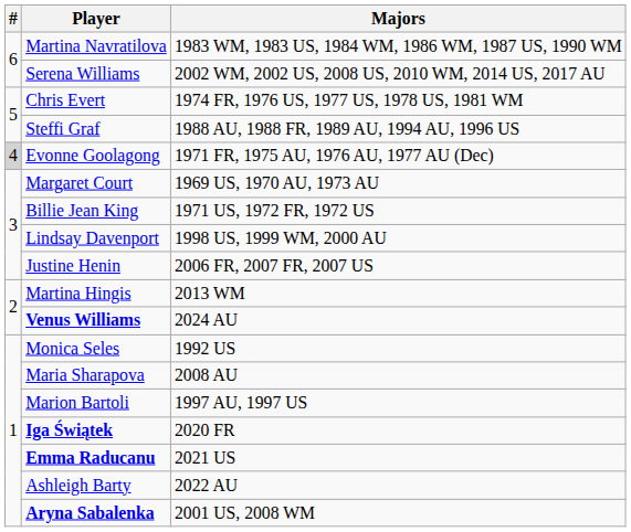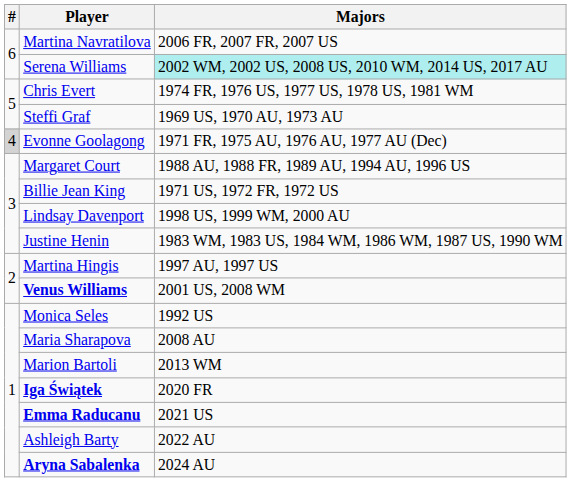 <table class="wikitable">
 <tr>
 <th>#</th>
 <th>Player</th>
 <th>Majors</th>
 </tr>
 <tr>
 <td rowspan="2">6</td>
 <td> <a href='#'>Martina Navratilova</a></td>
-<td>1983 WM, 1983 US, 1984 WM, 1986 WM, 1987 US, 1990 WM</td>
+<td>2006 FR, 2007 FR, 2007 US</td>
 </tr>
 <tr>
 <td> <a href='#'>Serena Williams</a></td>
-<td>2002 WM, 2002 US, 2008 US, 2010 WM, 2014 US, 2017 AU</td>
+<td style="background: paleturquoise;">2002 WM, 2002 US, 2008 US, 2010 WM, 2014 US, 2017 AU</td>
 </tr>
 <tr>
 <td rowspan="2">5</td>
 <td> <a href='#'>Chris Evert</a></td>
 <td>1974 FR, 1976 US, 1977 US, 1978 US, 1981 WM</td>
 </tr>
 <tr>
 <td> <a href='#'>Steffi Graf</a></td>
-<td>1988 AU, 1988 FR, 1989 AU, 1994 AU, 1996 US</td>
+<td>1969 US, 1970 AU, 1973 AU</td>
 </tr>
 <tr>
 <td style="background: lightgrey;">4</td>
 <td> <a href='#'>Evonne Goolagong</a></td>
 <td>1971 FR, 1975 AU, 1976 AU, 1977 AU (Dec)</td>
 </tr>
 <tr>
 <td rowspan="4">3</td>
 <td> <a href='#'>Margaret Court</a></td>
-<td>1969 US, 1970 AU, 1973 AU</td>
+<td>1988 AU, 1988 FR, 1989 AU, 1994 AU, 1996 US</td>
 </tr>
 <tr>
 <td> <a href='#'>Billie Jean King</a></td>
 <td>1971 US, 1972 FR, 1972 US</td>
 </tr>
 <tr>
 <td> <a href='#'>Lindsay Davenport</a></td>
 <td>1998 US, 1999 WM, 2000 AU</td>
 </tr>
 <tr>
 <td> <a href='#'>Justine Henin</a></td>
-<td>2006 FR, 2007 FR, 2007 US</td>
+<td>1983 WM, 1983 US, 1984 WM, 1986 WM, 1987 US, 1990 WM</td>
 </tr>
 <tr>
 <td rowspan="2">2</td>
 <td> <a href='#'>Martina Hingis</a></td>
-<td>2013 WM</td>
+<td>1997 AU, 1997 US</td>
 </tr>
 <tr>
 <td> <strong><a href='#'>Venus Williams</a></strong></td>
-<td>2024 AU</td>
+<td>2001 US, 2008 WM</td>
 </tr>
 <tr>
 <td rowspan="7">1</td>
 <td> <a href='#'>Monica Seles</a></td>
 <td>1992 US</td>
 </tr>
 <tr>
 <td> <a href='#'>Maria Sharapova</a></td>
 <td>2008 AU</td>
 </tr>
 <tr>
 <td> <a href='#'>Marion Bartoli</a></td>
-<td>1997 AU, 1997 US</td>
+<td>2013 WM</td>
 </tr>
 <tr>
 <td> <strong><a href='#'>Iga Świątek</a></strong></td>
 <td>2020 FR</td>
 </tr>
 <tr>
 <td> <strong><a href='#'>Emma Raducanu</a></strong></td>
 <td>2021 US</td>
 </tr>
 <tr>
 <td> <a href='#'>Ashleigh Barty</a></td>
 <td>2022 AU</td>
 </tr>
 <tr>
 <td> <strong><a href='#'>Aryna Sabalenka</a></strong></td>
-<td>2001 US, 2008 WM</td>
+<td>2024 AU</td>
 </tr>
 </table>
